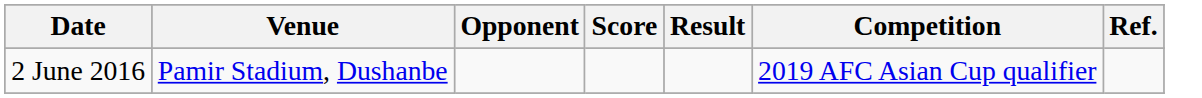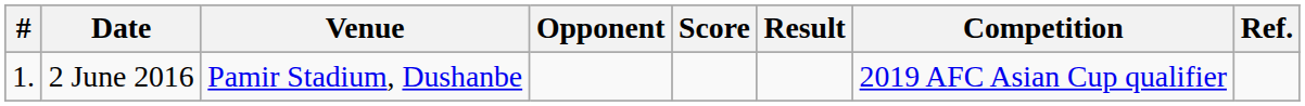 <table class="wikitable">
 <tr>
+<th>#</th>
 <th>Date</th>
 <th>Venue</th>
 <th>Opponent</th>
 <th>Score</th>
 <th>Result</th>
 <th>Competition</th>
 <th>Ref.</th>
 </tr>
 <tr>
+<td>1.</td>
 <td>2 June 2016</td>
 <td><a href='#'>Pamir Stadium</a>, <a href='#'>Dushanbe</a></td>
 <td></td>
 <td></td>
 <td></td>
 <td><a href='#'>2019 AFC Asian Cup qualifier</a></td>
 <td></td>
 </tr>
 </table>
